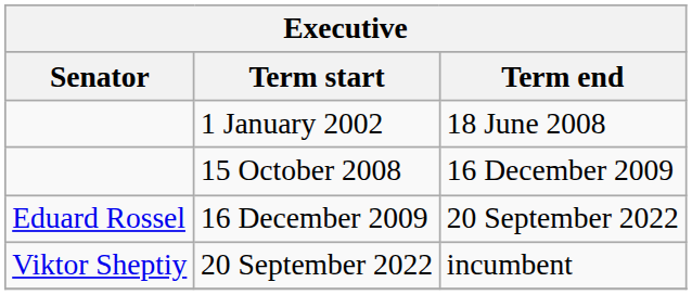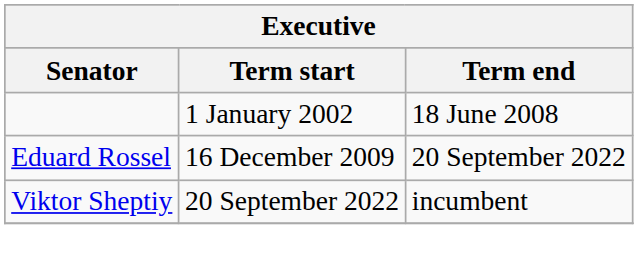 <table class="wikitable sortable">
 <tr>
 <th colspan=3>Executive</th>
 </tr>
 <tr>
 <th>Senator</th>
 <th>Term start</th>
 <th>Term end</th>
 </tr>
 <tr>
 <td></td>
 <td>1 January 2002</td>
 <td>18 June 2008</td>
 </tr>
 <tr>
-<td></td>
-<td>15 October 2008</td>
-<td>16 December 2009</td>
-</tr>
-<tr>
 <td><a href='#'>Eduard Rossel</a></td>
 <td>16 December 2009</td>
 <td>20 September 2022</td>
 </tr>
 <tr>
 <td><a href='#'>Viktor Sheptiy</a></td>
 <td>20 September 2022</td>
 <td>incumbent</td>
 </tr>
 <tr>
 </tr>
 </table>
